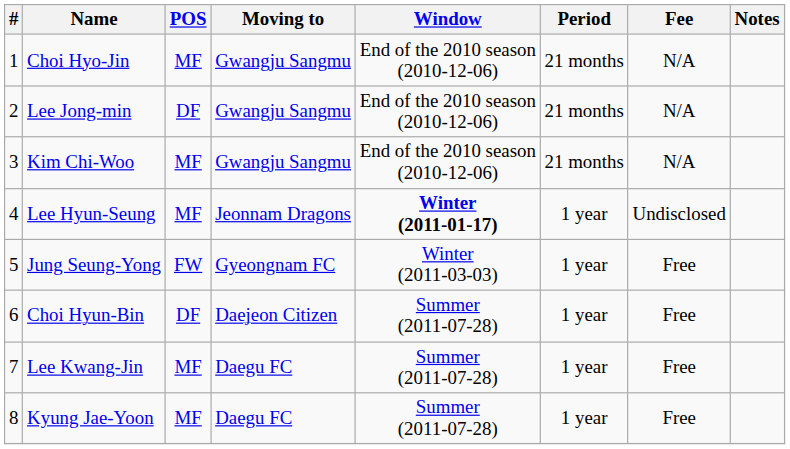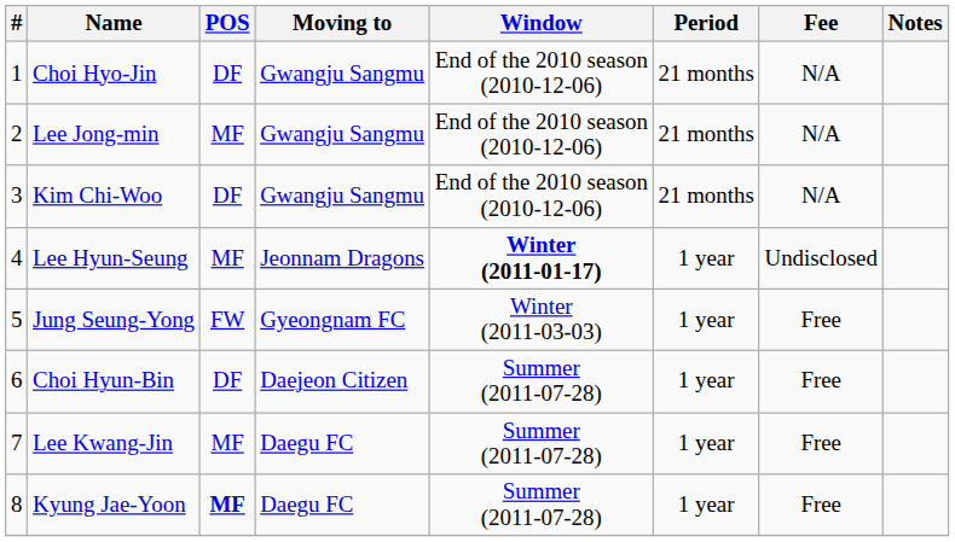 <table class="wikitable sortable" style="text-align:center">
 <tr>
 <th>#</th>
 <th>Name</th>
 <th><a href='#'>POS</a></th>
 <th>Moving to</th>
 <th><a href='#'>Window</a></th>
 <th>Period</th>
 <th>Fee</th>
 <th>Notes</th>
 </tr>
 <tr>
 <td>1</td>
 <td align=left> <a href='#'>Choi Hyo-Jin</a></td>
-<td><a href='#'>MF</a></td>
+<td><a href='#'>DF</a></td>
 <td align=left> <a href='#'>Gwangju Sangmu</a></td>
 <td>End of the 2010 season<br>(2010-12-06)</td>
 <td>21 months</td>
 <td>N/A</td>
 <td></td>
 </tr>
 <tr>
 <td>2</td>
 <td align=left> <a href='#'>Lee Jong-min</a></td>
-<td><a href='#'>DF</a></td>
+<td><a href='#'>MF</a></td>
 <td align=left> <a href='#'>Gwangju Sangmu</a></td>
 <td>End of the 2010 season<br>(2010-12-06)</td>
 <td>21 months</td>
 <td>N/A</td>
 <td></td>
 </tr>
 <tr>
 <td>3</td>
 <td align=left> <a href='#'>Kim Chi-Woo</a></td>
-<td><a href='#'>MF</a></td>
+<td><a href='#'>DF</a></td>
 <td align=left> <a href='#'>Gwangju Sangmu</a></td>
 <td>End of the 2010 season<br>(2010-12-06)</td>
 <td>21 months</td>
 <td>N/A</td>
 <td></td>
 </tr>
 <tr>
 <td>4</td>
 <td align=left> <a href='#'>Lee Hyun-Seung</a></td>
 <td><a href='#'>MF</a></td>
 <td align=left> <a href='#'>Jeonnam Dragons</a></td>
 <td><strong><a href='#'>Winter</a><br>(2011-01-17)</strong></td>
 <td>1 year</td>
 <td>Undisclosed</td>
 <td></td>
 </tr>
 <tr>
 <td>5</td>
 <td align=left> <a href='#'>Jung Seung-Yong</a></td>
 <td><a href='#'>FW</a></td>
 <td align=left> <a href='#'>Gyeongnam FC</a></td>
 <td><a href='#'>Winter</a><br>(2011-03-03)</td>
 <td>1 year</td>
 <td>Free</td>
 <td></td>
 </tr>
 <tr>
 <td>6</td>
 <td align=left> <a href='#'>Choi Hyun-Bin</a></td>
 <td><a href='#'>DF</a></td>
 <td align=left> <a href='#'>Daejeon Citizen</a></td>
 <td><a href='#'>Summer</a><br>(2011-07-28)</td>
 <td>1 year</td>
 <td>Free</td>
 <td></td>
 </tr>
 <tr>
 <td>7</td>
 <td align=left> <a href='#'>Lee Kwang-Jin</a></td>
 <td><a href='#'>MF</a></td>
 <td align=left> <a href='#'>Daegu FC</a></td>
 <td><a href='#'>Summer</a><br>(2011-07-28)</td>
 <td>1 year</td>
 <td>Free</td>
 <td></td>
 </tr>
 <tr>
 <td>8</td>
 <td align=left> <a href='#'>Kyung Jae-Yoon</a></td>
-<td><a href='#'>MF</a></td>
+<td><strong><a href='#'>MF</a></strong></td>
 <td align=left> <a href='#'>Daegu FC</a></td>
 <td><a href='#'>Summer</a><br>(2011-07-28)</td>
 <td>1 year</td>
 <td>Free</td>
 <td></td>
 </tr>
 <tr>
 </tr>
 </table>
